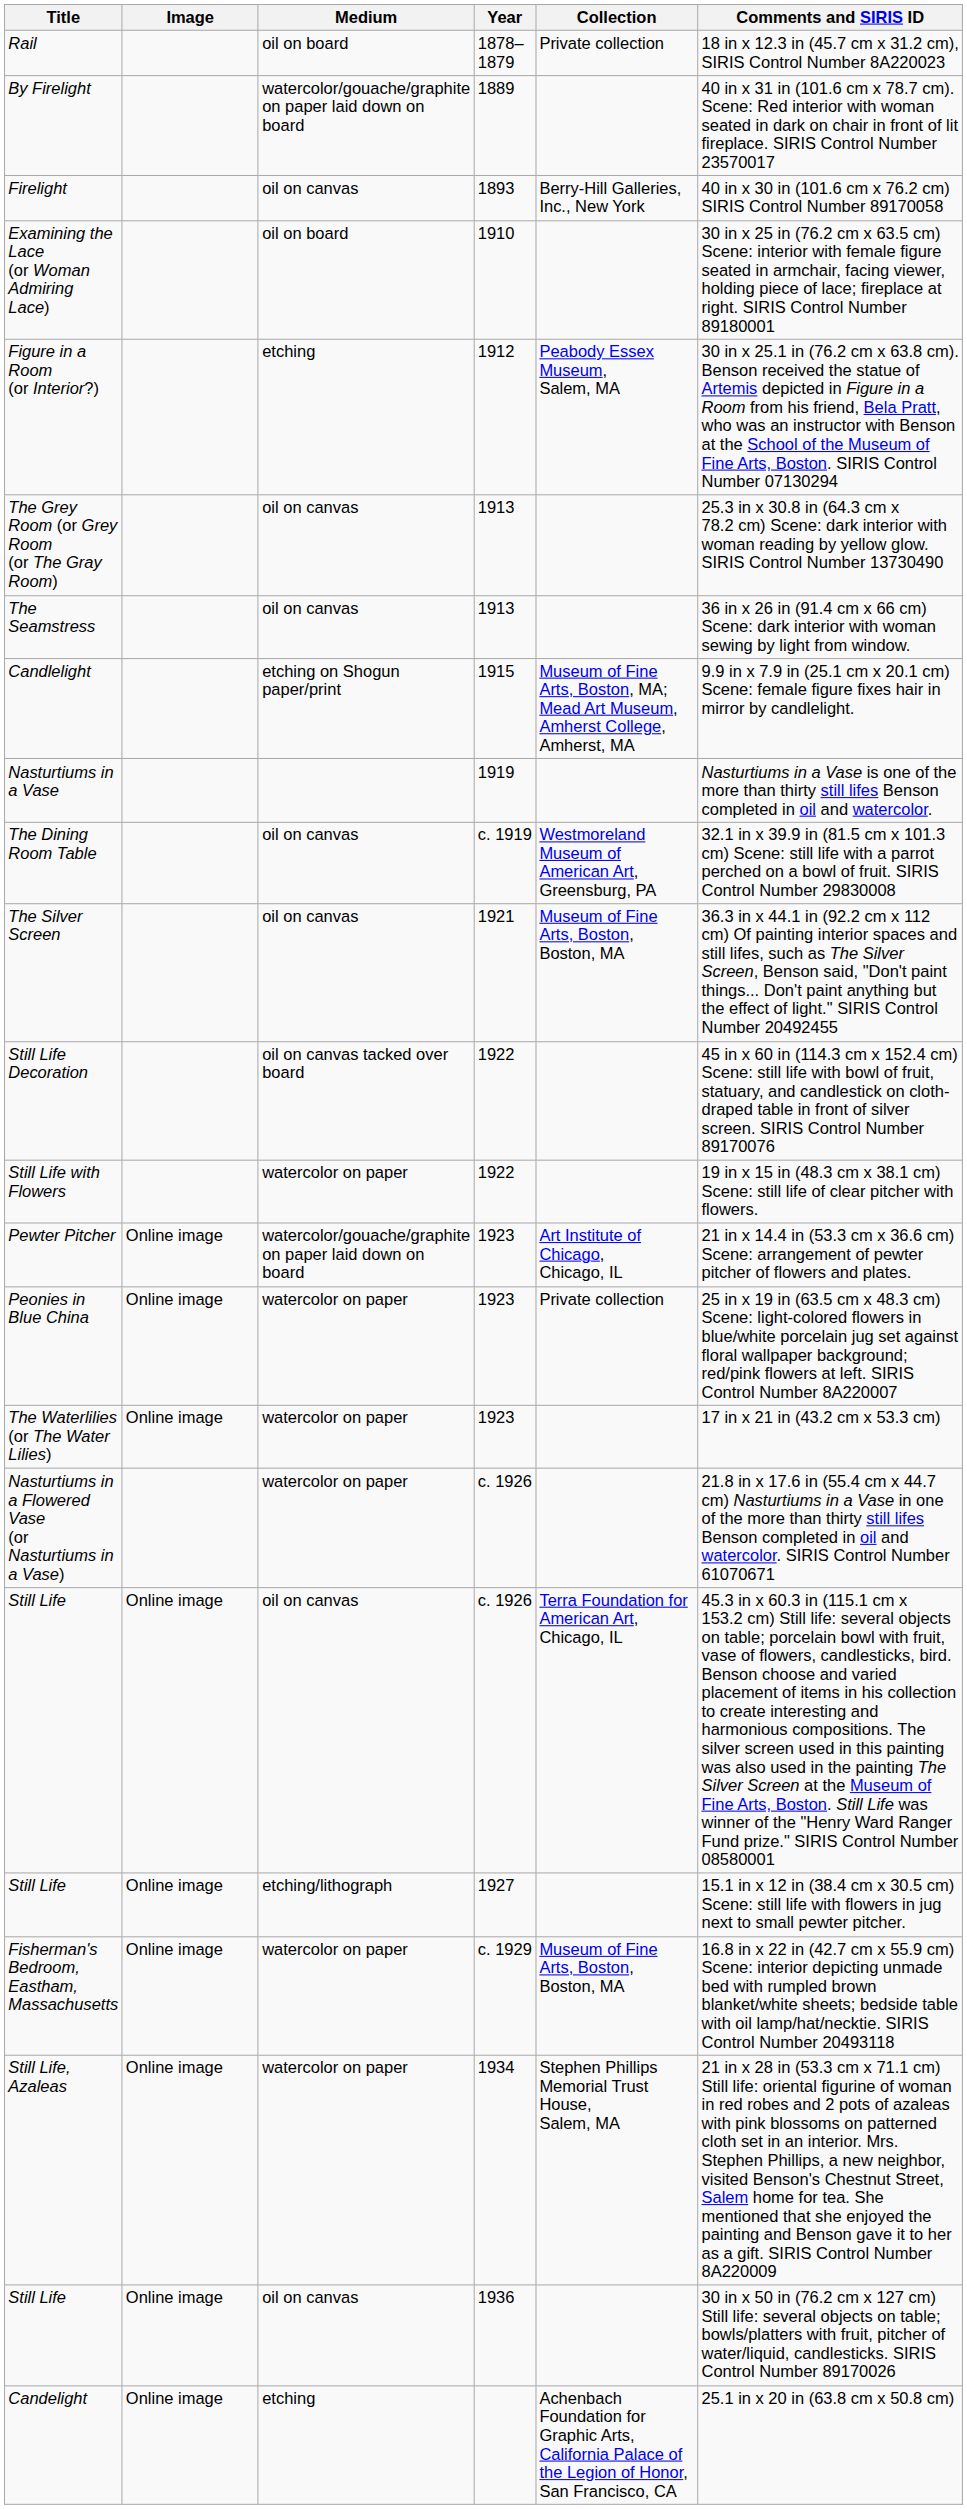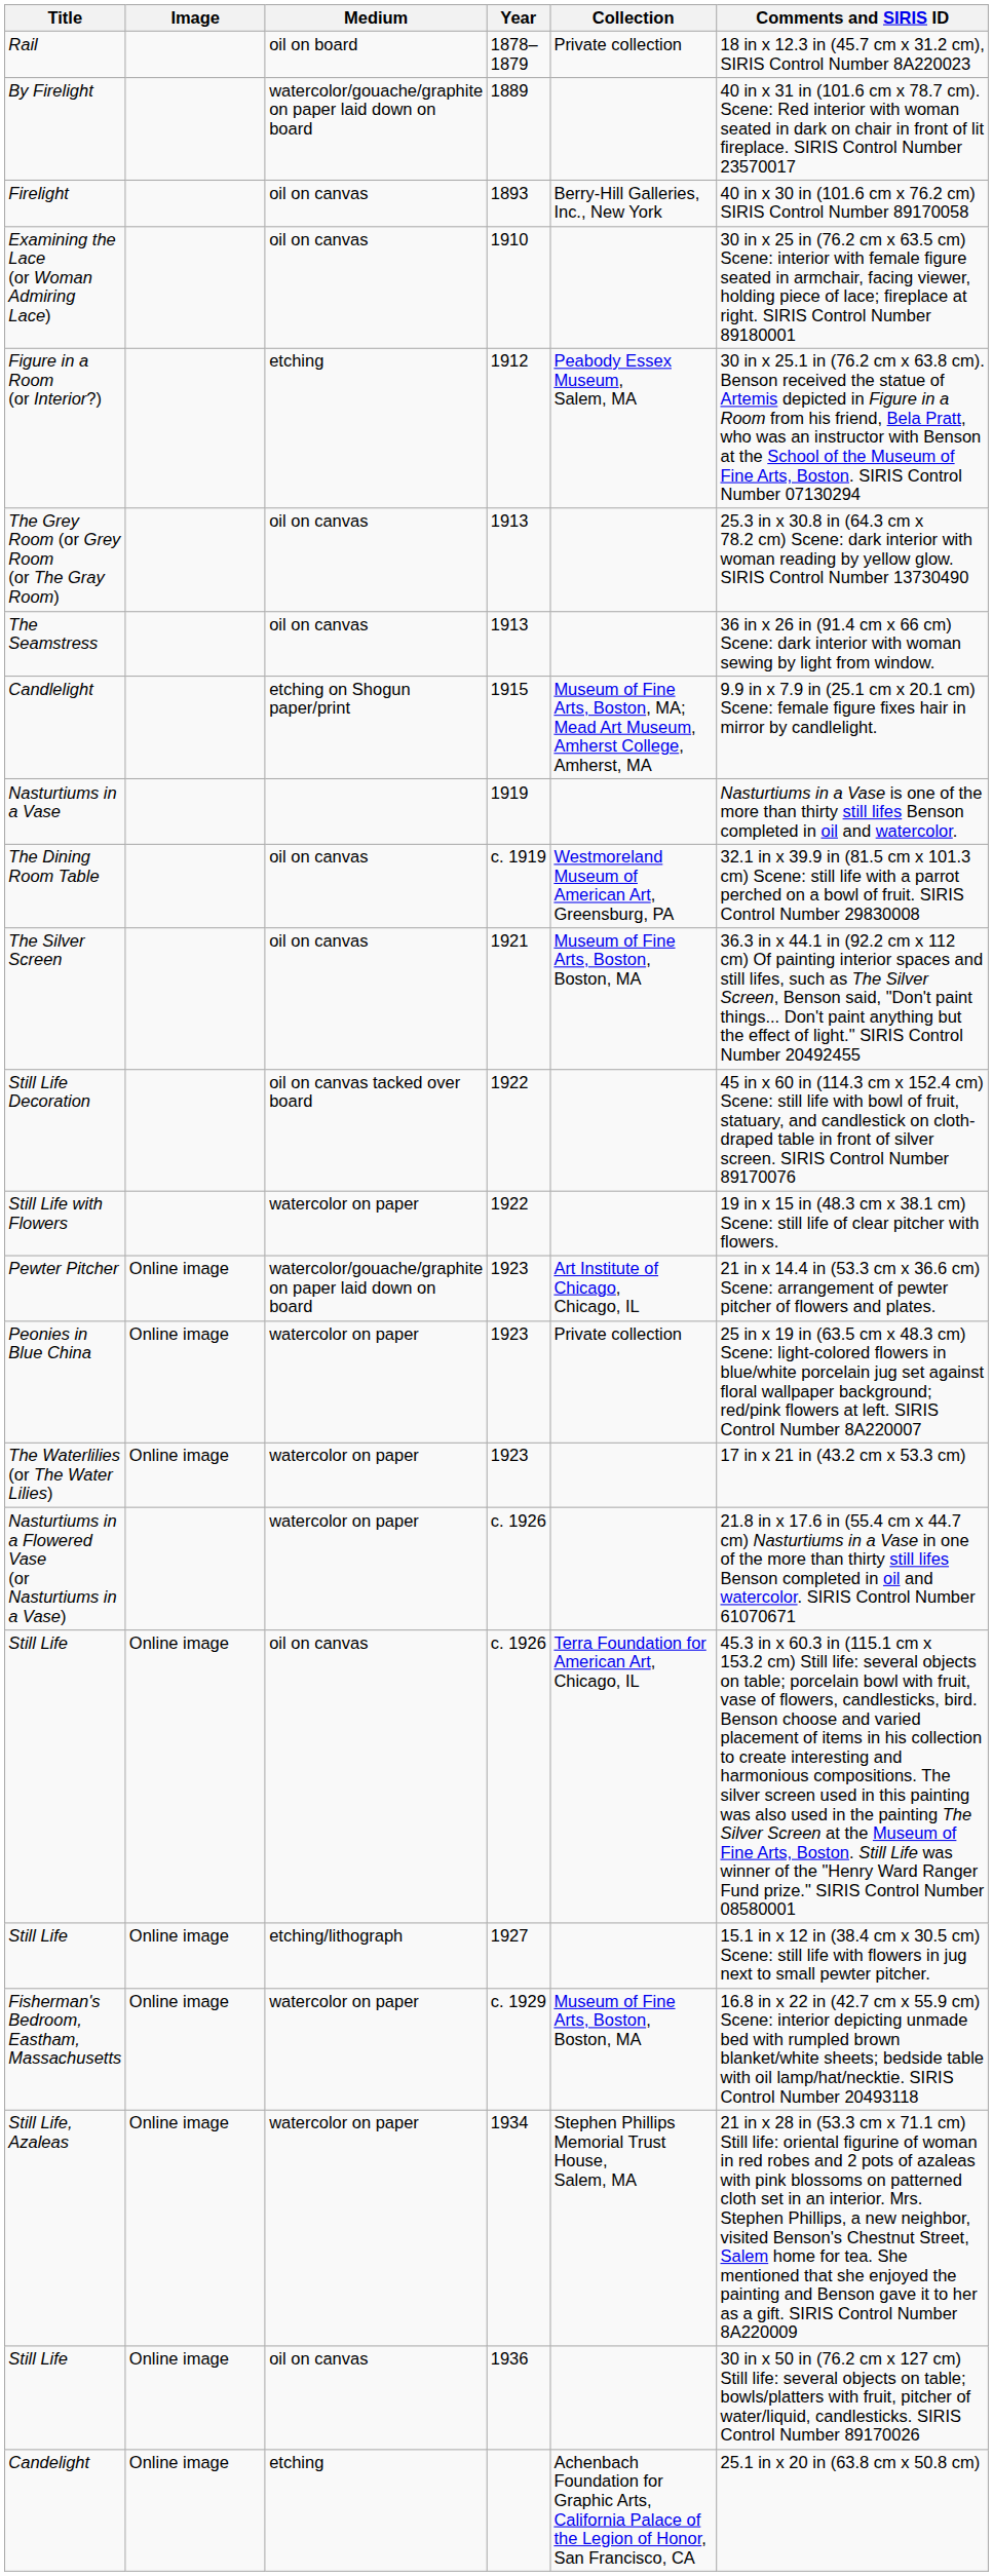 <table class="wikitable sortable">
 <tr>
 <th scope="col" width="80">Title</th>
 <th scope="col" width="125" class="unsortable">Image</th>
 <th scope="col" width="50">Medium</th>
 <th scope="col" width="50">Year</th>
 <th scope="col" width="150">Collection</th>
 <th scope="col" width="250">Comments and <a href='#'>SIRIS</a> ID</th>
 </tr>
 <tr valign="top">
 <td><em>Rail</em></td>
 <td></td>
 <td>oil on board</td>
 <td>1878–1879</td>
 <td>Private collection</td>
 <td>18 in x 12.3 in (45.7 cm x 31.2 cm), SIRIS Control Number 8A220023</td>
 </tr>
 <tr valign="top">
 <td><em>By Firelight</em></td>
 <td></td>
 <td>watercolor/gouache/graphite on paper laid down on board</td>
 <td>1889</td>
 <td></td>
 <td>40 in x 31 in (101.6 cm x 78.7 cm). Scene: Red interior with woman seated in dark on chair in front of lit fireplace. SIRIS Control Number 23570017</td>
 </tr>
 <tr valign="top">
 <td><em>Firelight</em></td>
 <td></td>
 <td>oil on canvas</td>
 <td>1893</td>
 <td>Berry-Hill Galleries, Inc., New York</td>
 <td>40 in x 30 in (101.6 cm x 76.2 cm) SIRIS Control Number 89170058</td>
 </tr>
 <tr valign="top">
 <td><em>Examining the Lace</em><br>(or <em>Woman Admiring Lace</em>)</td>
 <td></td>
-<td>oil on board</td>
+<td>oil on canvas</td>
 <td>1910</td>
 <td></td>
 <td>30 in x 25 in (76.2 cm x 63.5 cm) Scene: interior with female figure seated in armchair, facing viewer, holding piece of lace; fireplace at right. SIRIS Control Number 89180001</td>
 </tr>
 <tr valign="top">
 <td><em>Figure in a Room</em><br>(or <em>Interior</em>?)</td>
 <td></td>
 <td>etching</td>
 <td>1912</td>
 <td><a href='#'>Peabody Essex Museum</a>,<br>Salem, MA</td>
 <td>30 in x 25.1 in (76.2 cm x 63.8 cm). Benson received the statue of <a href='#'>Artemis</a> depicted in <em>Figure in a Room</em> from his friend, <a href='#'>Bela Pratt</a>, who was an instructor with Benson at the <a href='#'>School of the Museum of Fine Arts, Boston</a>. SIRIS Control Number 07130294</td>
 </tr>
 <tr valign="top">
 <td><em>The Grey Room</em> (or <em>Grey Room</em><br>(or <em>The Gray Room</em>)</td>
 <td></td>
 <td>oil on canvas</td>
 <td>1913</td>
 <td></td>
 <td>25.3 in x 30.8 in (64.3 cm x 78.2 cm) Scene: dark interior with woman reading by yellow glow. SIRIS Control Number 13730490</td>
 </tr>
 <tr valign="top">
 <td><em>The Seamstress</em></td>
 <td></td>
 <td>oil on canvas</td>
 <td>1913</td>
 <td></td>
 <td>36 in x 26 in (91.4 cm x 66 cm) Scene: dark interior with woman sewing by light from window.</td>
 </tr>
 <tr valign="top">
 <td><em>Candlelight</em></td>
 <td></td>
 <td>etching on Shogun paper/print</td>
 <td>1915</td>
 <td><a href='#'>Museum of Fine Arts, Boston</a>, MA;<br><a href='#'>Mead Art Museum</a>, <a href='#'>Amherst College</a>,<br>Amherst, MA</td>
 <td>9.9 in x 7.9 in (25.1 cm x 20.1 cm) Scene: female figure fixes hair in mirror by candlelight.</td>
 </tr>
 <tr valign="top">
 <td><em>Nasturtiums in a Vase</em></td>
 <td></td>
 <td></td>
 <td>1919</td>
 <td></td>
 <td><em>Nasturtiums in a Vase</em> is one of the more than thirty <a href='#'>still lifes</a> Benson completed in <a href='#'>oil</a> and <a href='#'>watercolor</a>.</td>
 </tr>
 <tr valign="top">
 <td><em>The Dining Room Table</em></td>
 <td></td>
 <td>oil on canvas</td>
 <td>c. 1919</td>
 <td><a href='#'>Westmoreland Museum of American Art</a>, Greensburg, PA</td>
 <td>32.1 in x 39.9 in (81.5 cm x 101.3 cm) Scene: still life with a parrot perched on a bowl of fruit. SIRIS Control Number 29830008</td>
 </tr>
 <tr valign="top">
 <td><em>The Silver Screen</em></td>
 <td></td>
 <td>oil on canvas</td>
 <td>1921</td>
 <td><a href='#'>Museum of Fine Arts, Boston</a>, Boston, MA</td>
 <td>36.3 in x 44.1 in (92.2 cm x 112 cm) Of painting interior spaces and still lifes, such as <em>The Silver Screen</em>, Benson said, "Don't paint things... Don't paint anything but the effect of light." SIRIS Control Number 20492455</td>
 </tr>
 <tr valign="top">
 <td><em>Still Life Decoration</em></td>
 <td></td>
 <td>oil on canvas tacked over board</td>
 <td>1922</td>
 <td></td>
 <td>45 in x 60 in (114.3 cm x 152.4 cm)  Scene: still life with bowl of fruit, statuary, and candlestick on cloth-draped table in front of silver screen. SIRIS Control Number 89170076</td>
 </tr>
 <tr valign="top">
 <td><em>Still Life with Flowers</em></td>
 <td></td>
 <td>watercolor on paper</td>
 <td>1922</td>
 <td></td>
 <td>19 in x 15 in (48.3 cm x 38.1 cm) Scene: still life of clear pitcher with flowers.</td>
 </tr>
 <tr valign="top">
 <td><em>Pewter Pitcher</em></td>
 <td>Online image</td>
 <td>watercolor/gouache/graphite on paper laid down on board</td>
 <td>1923</td>
 <td><a href='#'>Art Institute of Chicago</a>,<br>Chicago, IL</td>
 <td>21 in x 14.4 in (53.3 cm x 36.6 cm) Scene: arrangement of pewter pitcher of flowers and plates.</td>
 </tr>
 <tr valign="top">
 <td><em>Peonies in Blue China</em></td>
 <td>Online image</td>
 <td>watercolor on paper</td>
 <td>1923</td>
 <td>Private collection</td>
 <td>25 in x 19 in (63.5 cm x 48.3 cm) Scene: light-colored flowers in blue/white porcelain jug set against floral wallpaper background; red/pink flowers at left. SIRIS Control Number 8A220007</td>
 </tr>
 <tr valign="top">
 <td><em>The Waterlilies</em><br>(or <em>The Water Lilies</em>)</td>
 <td>Online image</td>
 <td>watercolor on paper</td>
 <td>1923</td>
 <td></td>
 <td>17 in x 21 in (43.2 cm x 53.3 cm)</td>
 </tr>
 <tr valign="top">
 <td><em>Nasturtiums in a Flowered Vase</em><br>(or <em>Nasturtiums in a Vase</em>)</td>
 <td></td>
 <td>watercolor on paper</td>
 <td>c. 1926</td>
 <td></td>
 <td>21.8 in x 17.6 in (55.4 cm x 44.7 cm) <em>Nasturtiums in a Vase</em> in one of the more than thirty <a href='#'>still lifes</a> Benson completed in <a href='#'>oil</a> and <a href='#'>watercolor</a>. SIRIS Control Number 61070671</td>
 </tr>
 <tr valign="top">
 <td><em>Still Life</em></td>
 <td>Online image</td>
 <td>oil on canvas</td>
 <td>c. 1926</td>
 <td><a href='#'>Terra Foundation for American Art</a>,<br>Chicago, IL</td>
 <td>45.3 in x 60.3 in (115.1 cm x 153.2 cm) Still life: several objects on table; porcelain bowl with fruit, vase of flowers, candlesticks, bird. Benson choose and varied placement of items in his collection to create interesting and harmonious compositions. The silver screen used in this painting was also used in the painting <em>The Silver Screen</em> at the <a href='#'>Museum of Fine Arts, Boston</a>. <em>Still Life</em> was winner of the "Henry Ward Ranger Fund prize." SIRIS Control Number 08580001</td>
 </tr>
 <tr valign="top">
 <td><em>Still Life</em></td>
 <td>Online image</td>
 <td>etching/lithograph</td>
 <td>1927</td>
 <td></td>
 <td>15.1 in x 12 in (38.4 cm x 30.5 cm) Scene: still life with flowers in jug next to small pewter pitcher.</td>
 </tr>
 <tr valign="top">
 <td><em>Fisherman's Bedroom, Eastham, Massachusetts</em></td>
 <td>Online image</td>
 <td>watercolor on paper</td>
 <td>c. 1929</td>
 <td><a href='#'>Museum of Fine Arts, Boston</a>,<br>Boston, MA</td>
 <td>16.8 in x 22 in (42.7 cm x 55.9 cm) Scene: interior depicting unmade bed with rumpled brown blanket/white sheets; bedside table with oil lamp/hat/necktie. SIRIS Control Number 20493118</td>
 </tr>
 <tr valign="top">
 <td><em>Still Life, Azaleas</em></td>
 <td>Online image</td>
 <td>watercolor on paper</td>
 <td>1934</td>
 <td>Stephen Phillips Memorial Trust House,<br>Salem, MA</td>
 <td>21 in x 28 in (53.3 cm x 71.1 cm) Still life: oriental figurine of woman in red robes and 2 pots of azaleas with pink blossoms on patterned cloth set in an interior. Mrs. Stephen Phillips, a new neighbor, visited Benson's Chestnut Street, <a href='#'>Salem</a> home for tea. She mentioned that she enjoyed the painting and Benson gave it to her as a gift. SIRIS Control Number 8A220009</td>
 </tr>
 <tr valign="top">
 <td><em>Still Life</em></td>
 <td>Online image</td>
 <td>oil on canvas</td>
 <td>1936</td>
 <td></td>
 <td>30 in x 50 in (76.2 cm x 127 cm) Still life: several objects on table; bowls/platters with fruit, pitcher of water/liquid, candlesticks. SIRIS Control Number 89170026</td>
 </tr>
 <tr valign="top">
 <td><em>Candelight</em></td>
 <td>Online image</td>
 <td>etching</td>
 <td></td>
 <td>Achenbach Foundation for Graphic Arts, <a href='#'>California Palace of the Legion of Honor</a>,<br>San Francisco, CA</td>
 <td>25.1 in x 20 in (63.8 cm x 50.8 cm)</td>
 </tr>
 </table>
